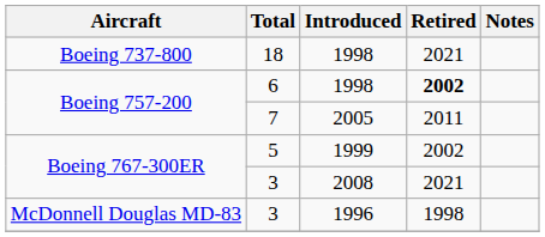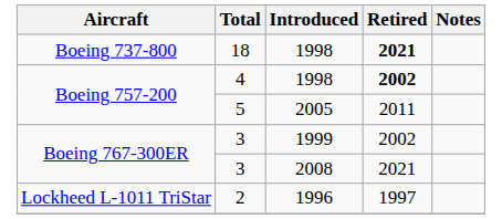 <table class="wikitable" style="margin:0.5em auto; text-align:center">
 <tr>
 <th>Aircraft</th>
 <th>Total</th>
 <th>Introduced</th>
 <th>Retired</th>
 <th>Notes</th>
 </tr>
 <tr>
 <td><a href='#'>Boeing 737-800</a></td>
 <td>18</td>
 <td>1998</td>
-<td>2021</td>
+<td><strong>2021</strong></td>
 <td></td>
 </tr>
 <tr>
 <td rowspan=2><a href='#'>Boeing 757-200</a></td>
-<td>6</td>
+<td>4</td>
 <td>1998</td>
 <td><strong>2002</strong></td>
 <td></td>
 </tr>
 <tr>
-<td>7</td>
+<td>5</td>
 <td>2005</td>
 <td>2011</td>
 <td></td>
 </tr>
 <tr>
 <td rowspan=2><a href='#'>Boeing 767-300ER</a></td>
-<td>5</td>
+<td>3</td>
 <td>1999</td>
 <td>2002</td>
 <td></td>
 </tr>
 <tr>
 <td>3</td>
 <td>2008</td>
 <td>2021</td>
 <td></td>
 </tr>
 <tr>
-<td><a href='#'>McDonnell Douglas MD-83</a></td>
-<td>3</td>
+<td><a href='#'>Lockheed L-1011 TriStar</a></td>
+<td>2</td>
 <td>1996</td>
-<td>1998</td>
+<td>1997</td>
 <td></td>
 </tr>
 <tr>
 </tr>
 </table>
